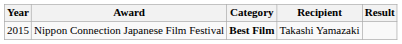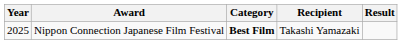 <table class="wikitable plainrowheaders sortable">
 <tr>
 <th scope="col">Year</th>
 <th scope="col">Award</th>
 <th scope="col">Category</th>
 <th scope="col">Recipient</th>
 <th scope="col">Result</th>
 </tr>
 <tr>
-<td>2015</td>
+<td>2025</td>
 <td>Nippon Connection Japanese Film Festival</td>
 <td><strong>Best Film</strong></td>
 <td>Takashi Yamazaki</td>
 <td></td>
 </tr>
 </table>
